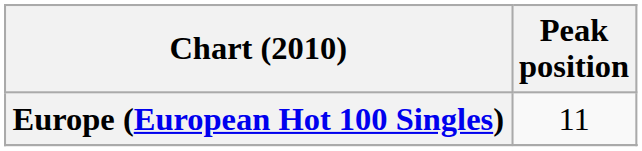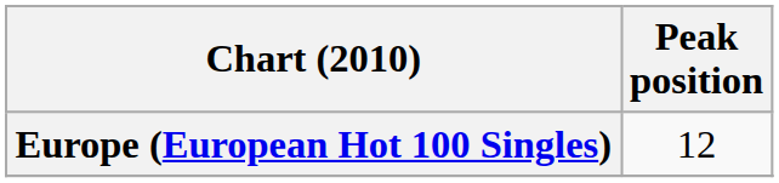 <table class="wikitable sortable plainrowheaders" style="text-align:center">
 <tr>
 <th>Chart (2010)</th>
 <th>Peak<br>position</th>
 </tr>
 <tr>
 <th scope="row">Europe (<a href='#'>European Hot 100 Singles</a>)</th>
-<td>11</td>
+<td>12</td>
 </tr>
 <tr>
 </tr>
 <tr>
 </tr>
 <tr>
 </tr>
 <tr>
 </tr>
 </table>
